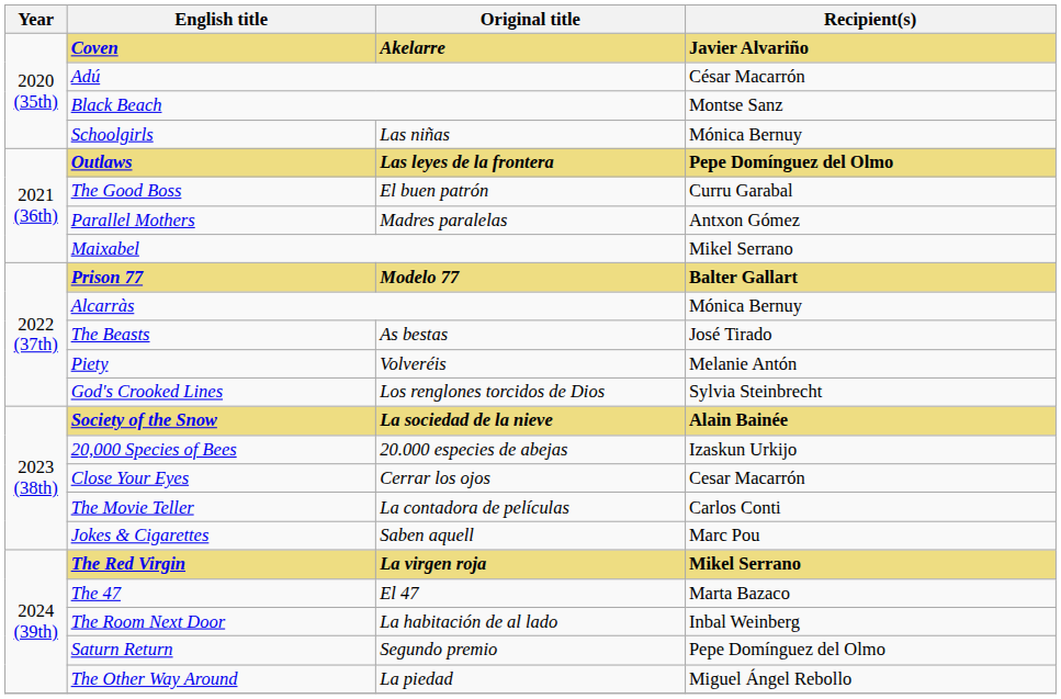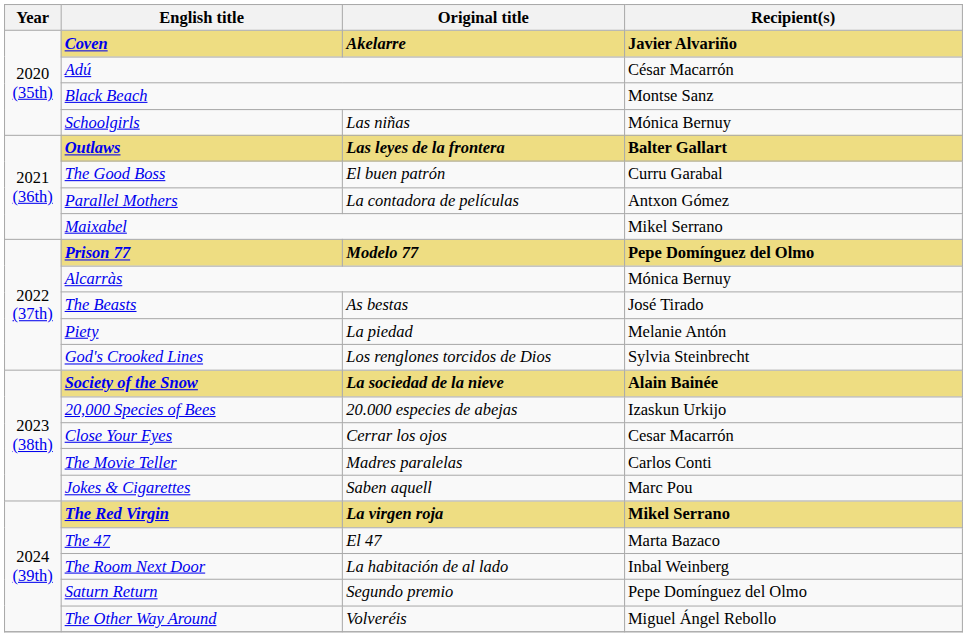 <table class="wikitable sortable" style="text-align:left;"style="width:95%">
 <tr>
 <th scope="col" style="width:5%;">Year</th>
 <th scope="col" style="width:25%;">English title</th>
 <th scope="col" style="width:25%;">Original title</th>
 <th scope="col" style="width:30%;">Recipient(s)</th>
 </tr>
 <tr>
 <td rowspan="4" style="text-align:center;">2020<br><a href='#'>(35th)</a><br></td>
 <td style="background:#eedd82;"><strong><em><a href='#'>Coven</a></em></strong></td>
 <td style="background:#eedd82;"><strong><em>Akelarre</em></strong></td>
 <td style="background:#eedd82;"><strong>Javier Alvariño</strong></td>
 </tr>
 <tr>
 <td colspan="2"><em><a href='#'>Adú</a></em></td>
 <td>César Macarrón</td>
 </tr>
 <tr>
 <td colspan="2"><em><a href='#'>Black Beach</a></em></td>
 <td>Montse Sanz</td>
 </tr>
 <tr>
 <td><em><a href='#'>Schoolgirls</a></em></td>
 <td><em>Las niñas</em></td>
 <td>Mónica Bernuy</td>
 </tr>
 <tr>
 <td rowspan="4" style="text-align:center;">2021<br><a href='#'>(36th)</a><br></td>
 <td style="background:#eedd82;"><strong><em><a href='#'>Outlaws</a></em></strong></td>
 <td style="background:#eedd82;"><strong><em>Las leyes de la frontera</em></strong></td>
-<td style="background:#eedd82;"><strong>Pepe Domínguez del Olmo</strong></td>
+<td style="background:#eedd82;"><strong>Balter Gallart</strong></td>
 </tr>
 <tr>
 <td><em><a href='#'>The Good Boss</a></em></td>
 <td><em>El buen patrón</em></td>
 <td>Curru Garabal</td>
 </tr>
 <tr>
 <td><em><a href='#'>Parallel Mothers</a></em></td>
-<td><em>Madres paralelas</em></td>
+<td><em>La contadora de películas</em></td>
 <td>Antxon Gómez</td>
 </tr>
 <tr>
 <td colspan="2"><em><a href='#'>Maixabel</a></em></td>
 <td>Mikel Serrano</td>
 </tr>
 <tr>
 <td rowspan="5" style="text-align:center;">2022<br><a href='#'>(37th)</a><br></td>
 <td style="background:#eedd82;"><strong><em><a href='#'>Prison 77</a></em></strong></td>
 <td style="background:#eedd82;"><strong><em>Modelo 77</em></strong></td>
-<td style="background:#eedd82;"><strong>Balter Gallart</strong></td>
+<td style="background:#eedd82;"><strong>Pepe Domínguez del Olmo</strong></td>
 </tr>
 <tr>
 <td colspan="2"><em><a href='#'>Alcarràs</a></em></td>
 <td>Mónica Bernuy</td>
 </tr>
 <tr>
 <td><em><a href='#'>The Beasts</a></em></td>
 <td><em>As bestas</em></td>
 <td>José Tirado</td>
 </tr>
 <tr>
 <td><em><a href='#'>Piety</a></em></td>
-<td><em>Volveréis</em></td>
+<td><em>La piedad</em></td>
 <td>Melanie Antón</td>
 </tr>
 <tr>
 <td><em><a href='#'>God's Crooked Lines</a></em></td>
 <td><em>Los renglones torcidos de Dios</em></td>
 <td>Sylvia Steinbrecht</td>
 </tr>
 <tr>
 <td rowspan="5" style="text-align:center;">2023<br><a href='#'>(38th)</a><br></td>
 <td style="background:#eedd82;"><strong><em><a href='#'>Society of the Snow</a></em></strong></td>
 <td style="background:#eedd82;"><strong><em>La sociedad de la nieve</em></strong></td>
 <td style="background:#eedd82;"><strong>Alain Bainée</strong></td>
 </tr>
 <tr>
 <td><em><a href='#'>20,000 Species of Bees</a></em></td>
 <td><em>20.000 especies de abejas</em></td>
 <td>Izaskun Urkijo</td>
 </tr>
 <tr>
 <td><em><a href='#'>Close Your Eyes</a></em></td>
 <td><em>Cerrar los ojos</em></td>
 <td>Cesar Macarrón</td>
 </tr>
 <tr>
 <td><em><a href='#'>The Movie Teller</a></em></td>
-<td><em>La contadora de películas</em></td>
+<td><em>Madres paralelas</em></td>
 <td>Carlos Conti</td>
 </tr>
 <tr>
 <td><em><a href='#'>Jokes & Cigarettes</a></em></td>
 <td><em>Saben aquell</em></td>
 <td>Marc Pou</td>
 </tr>
 <tr>
 <td rowspan="5" style="text-align:center;">2024<br><a href='#'>(39th)</a><br></td>
 <td style="background:#eedd82;"><strong><em><a href='#'>The Red Virgin</a></em></strong></td>
 <td style="background:#eedd82;"><strong><em>La virgen roja</em></strong></td>
 <td style="background:#eedd82;"><strong>Mikel Serrano</strong></td>
 </tr>
 <tr>
 <td><em><a href='#'>The 47</a></em></td>
 <td><em>El 47</em></td>
 <td>Marta Bazaco</td>
 </tr>
 <tr>
 <td><em><a href='#'>The Room Next Door</a></em></td>
 <td><em>La habitación de al lado</em></td>
 <td>Inbal Weinberg</td>
 </tr>
 <tr>
 <td><em><a href='#'>Saturn Return</a></em></td>
 <td><em>Segundo premio</em></td>
 <td>Pepe Domínguez del Olmo</td>
 </tr>
 <tr>
 <td><em><a href='#'>The Other Way Around</a></em></td>
-<td><em>La piedad</em></td>
+<td><em>Volveréis</em></td>
 <td>Miguel Ángel Rebollo</td>
 </tr>
 <tr>
 </tr>
 </table>
